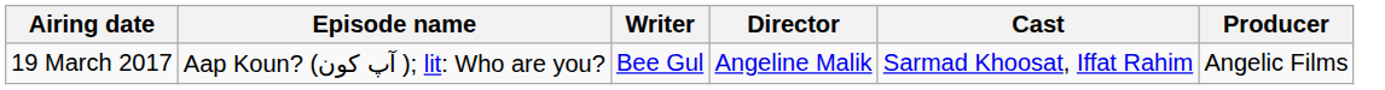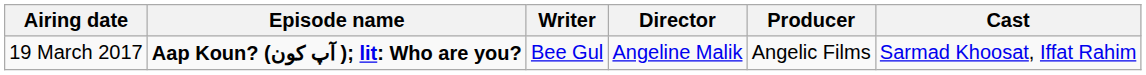 <table class="wikitable plainrowheaders">
 <tr>
 <th>Airing date</th>
 <th>Episode name</th>
 <th>Writer</th>
 <th>Director</th>
+<th>Producer</th>
 <th>Cast</th>
-<th>Producer</th>
 </tr>
 <tr>
 <td>19 March 2017</td>
-<td>Aap Koun? (آپ کون ); <a href='#'>lit</a>: Who are you?</td>
+<td><strong>Aap Koun? (آپ کون ); <a href='#'>lit</a>: Who are you?</strong></td>
 <td><a href='#'>Bee Gul</a></td>
 <td><a href='#'>Angeline Malik</a></td>
+<td>Angelic Films</td>
 <td><a href='#'>Sarmad Khoosat</a>, <a href='#'>Iffat Rahim</a></td>
-<td>Angelic Films</td>
 </tr>
 </table>
